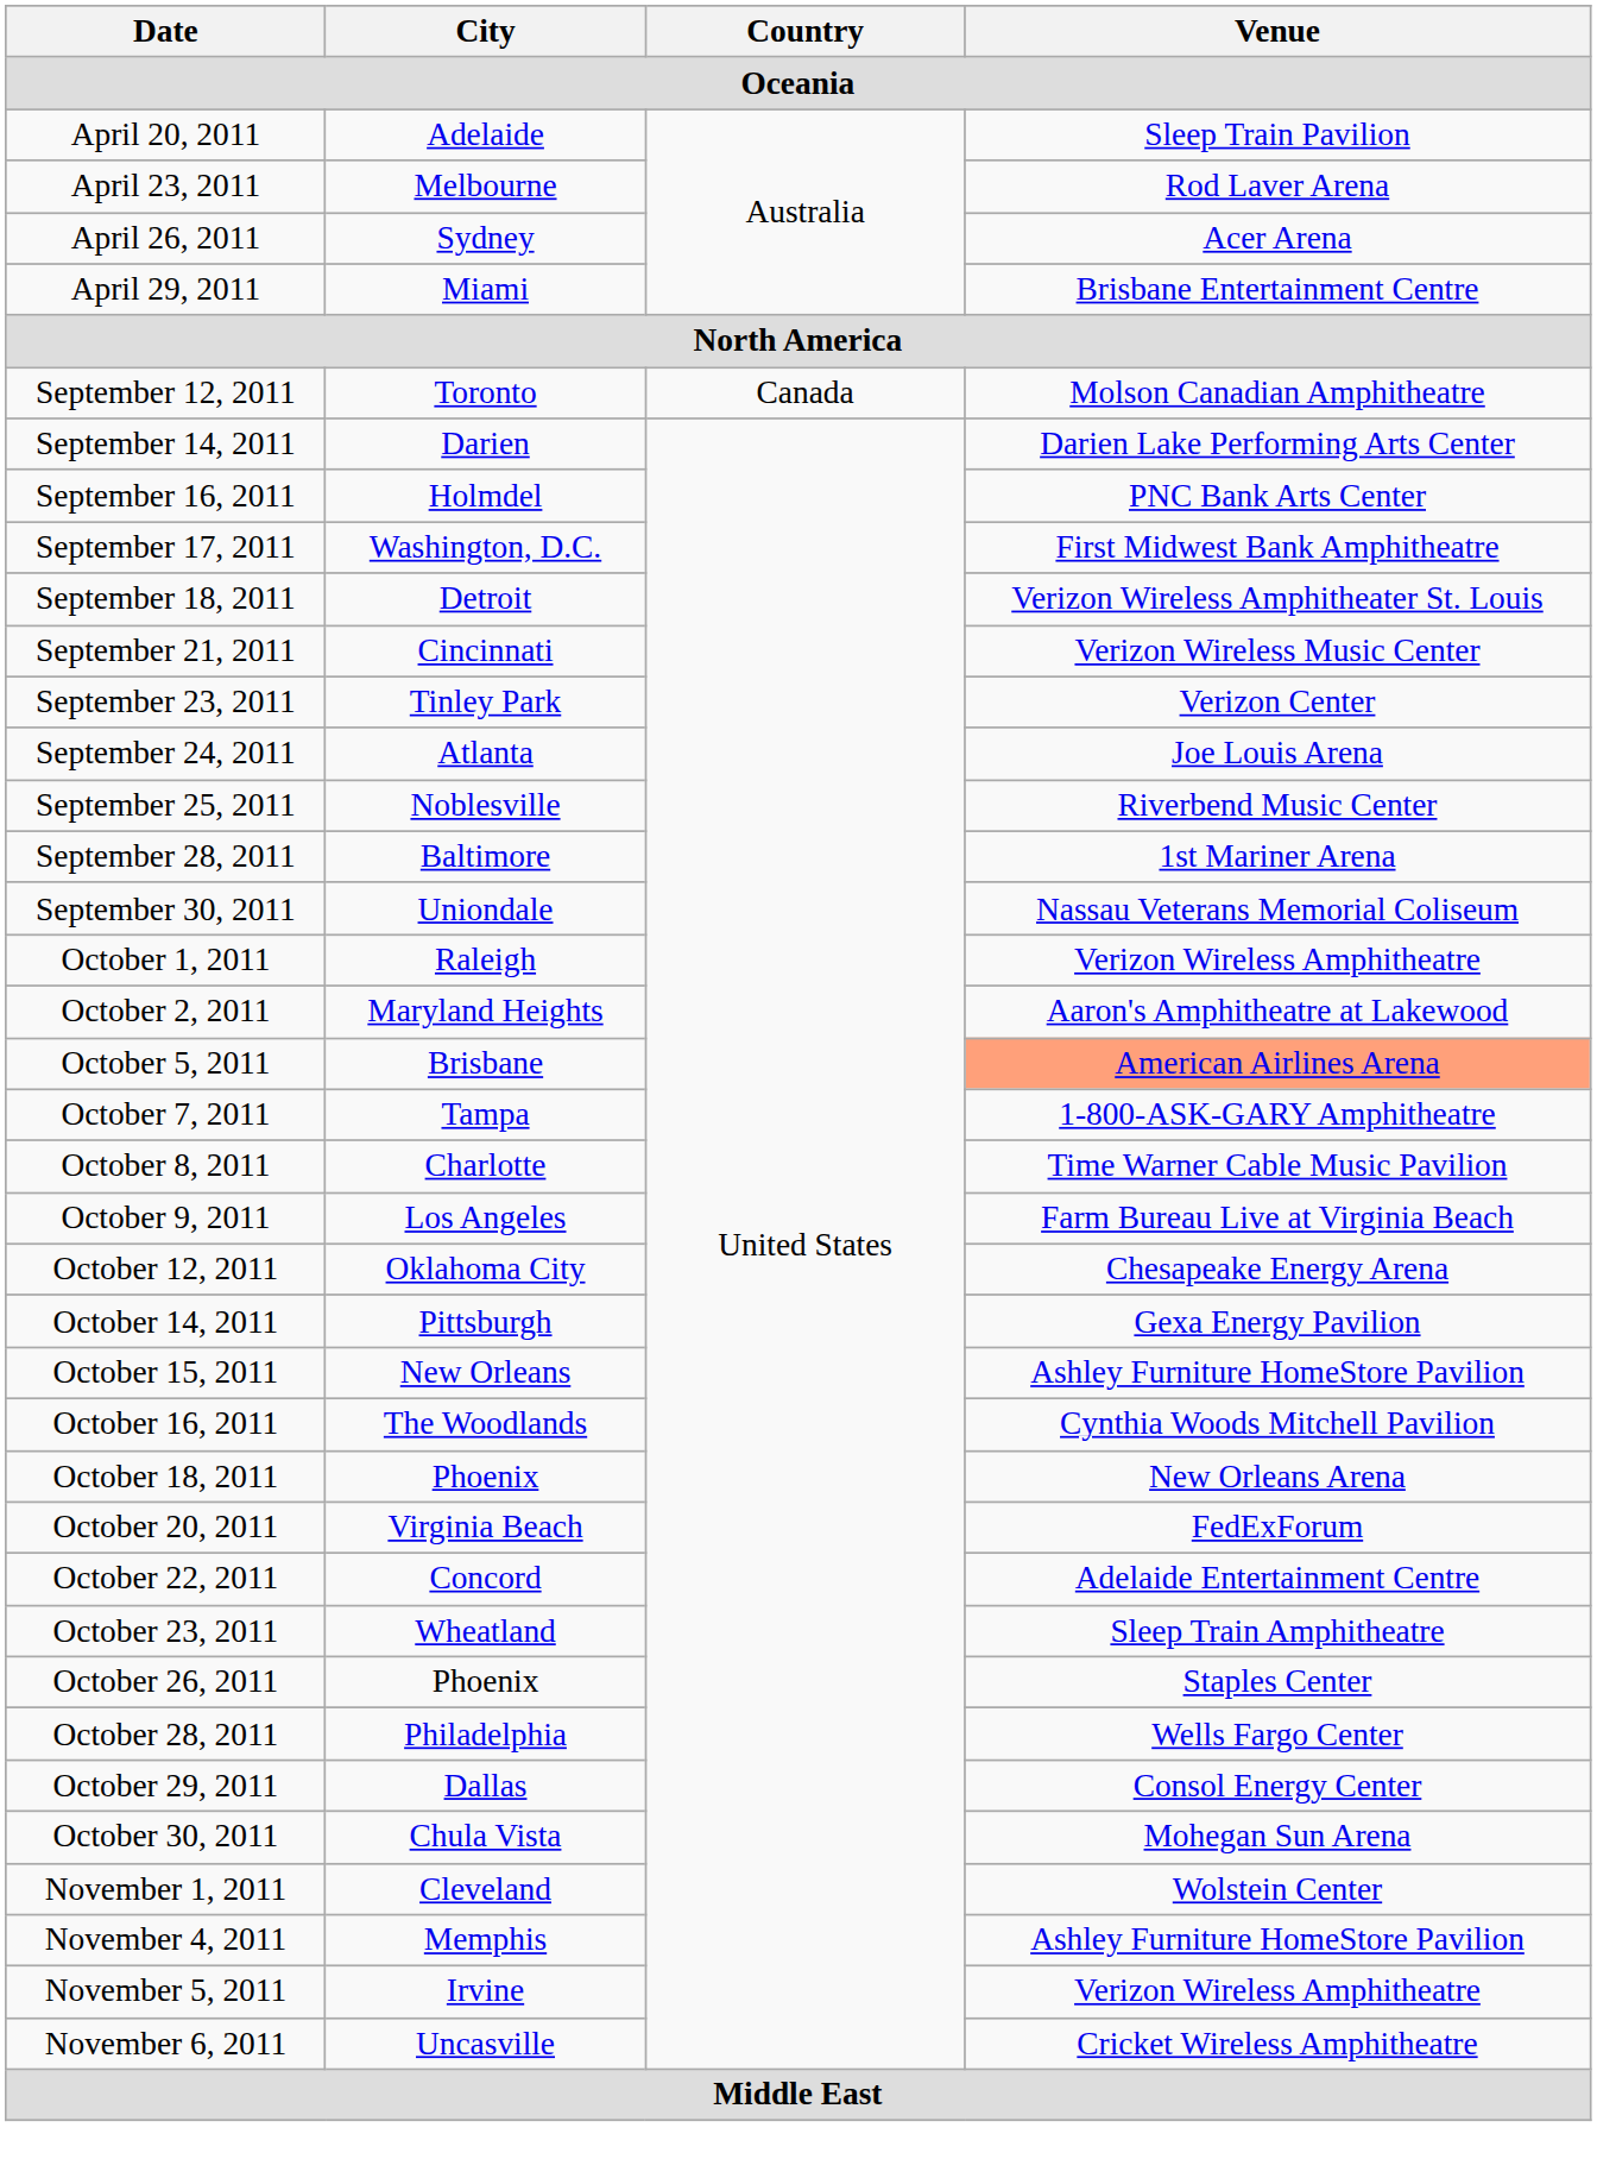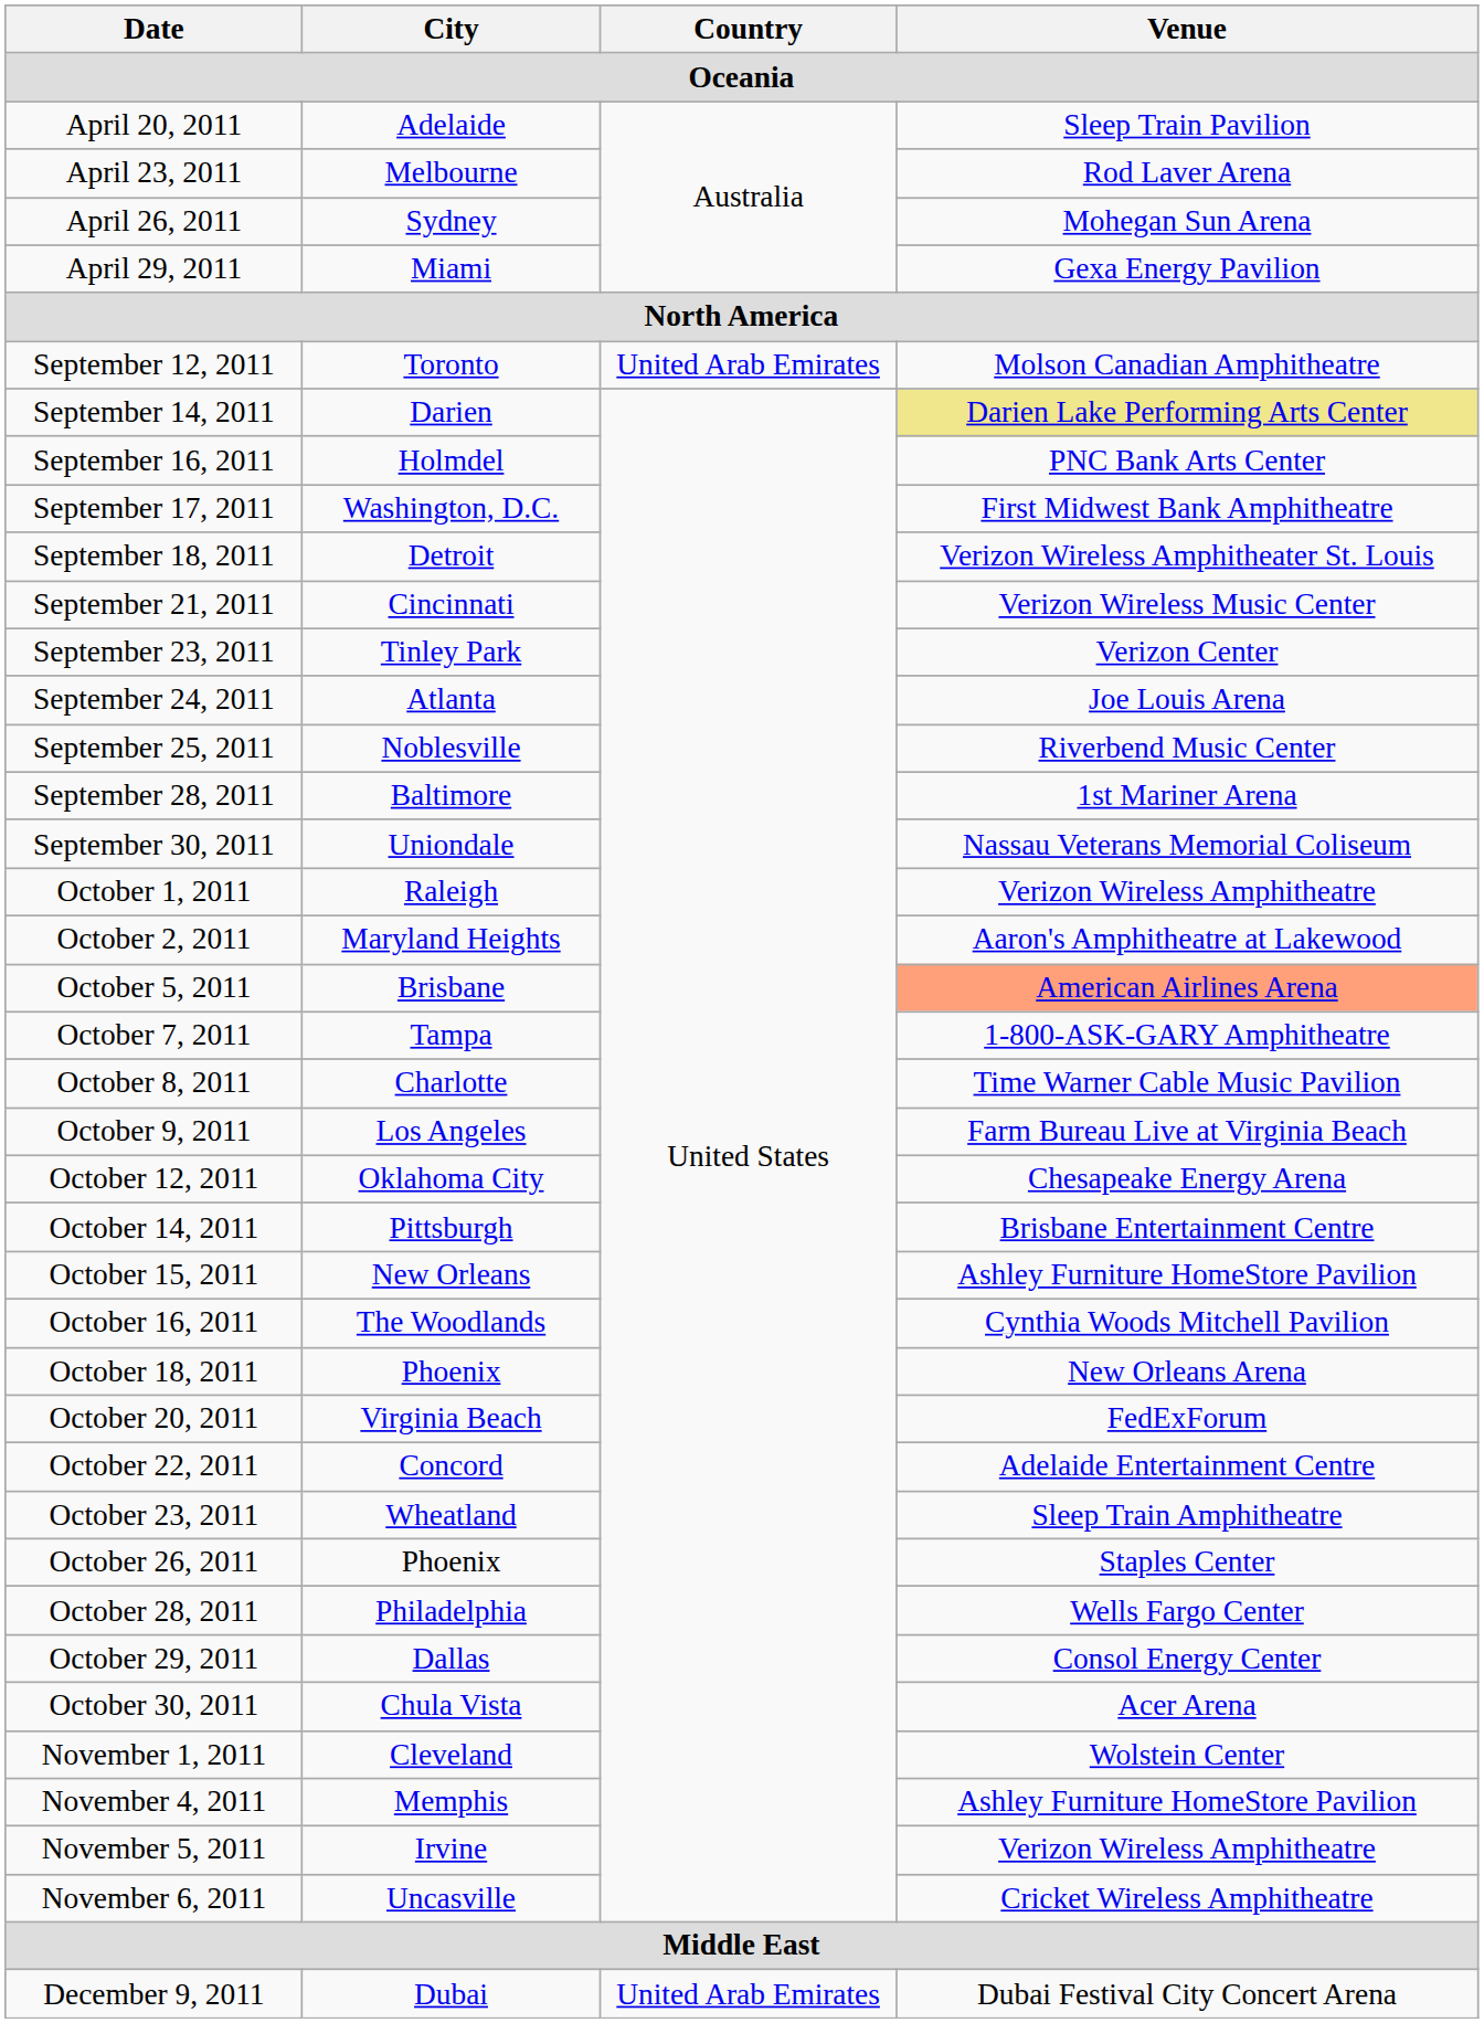 <table class="wikitable" style="text-align:center;">
 <tr>
 <th width="150">Date</th>
 <th width="150">City</th>
 <th width="150">Country</th>
 <th width="300">Venue</th>
 </tr>
 <tr bgcolor="#DDDDDD">
 <td colspan="4"><strong>Oceania</strong></td>
 </tr>
 <tr>
 <td>April 20, 2011</td>
 <td><a href='#'>Adelaide</a></td>
 <td rowspan="4">Australia</td>
 <td><a href='#'>Sleep Train Pavilion</a></td>
 </tr>
 <tr>
 <td>April 23, 2011</td>
 <td><a href='#'>Melbourne</a></td>
 <td><a href='#'>Rod Laver Arena</a></td>
 </tr>
 <tr>
 <td>April 26, 2011</td>
 <td><a href='#'>Sydney</a></td>
-<td><a href='#'>Acer Arena</a></td>
+<td><a href='#'>Mohegan Sun Arena</a></td>
 </tr>
 <tr>
 <td>April 29, 2011</td>
 <td><a href='#'>Miami</a></td>
-<td><a href='#'>Brisbane Entertainment Centre</a></td>
+<td><a href='#'>Gexa Energy Pavilion</a></td>
 </tr>
 <tr>
 <td colspan="4" style="background:#ddd;"><strong>North America</strong></td>
 </tr>
 <tr>
 <td>September 12, 2011</td>
 <td><a href='#'>Toronto</a></td>
-<td>Canada</td>
+<td><a href='#'>United Arab Emirates</a></td>
 <td><a href='#'>Molson Canadian Amphitheatre</a></td>
 </tr>
 <tr>
 <td>September 14, 2011</td>
 <td><a href='#'>Darien</a></td>
 <td rowspan="32">United States</td>
-<td><a href='#'>Darien Lake Performing Arts Center</a></td>
+<td style="background: khaki;"><a href='#'>Darien Lake Performing Arts Center</a></td>
 </tr>
 <tr>
 <td>September 16, 2011</td>
 <td><a href='#'>Holmdel</a></td>
 <td><a href='#'>PNC Bank Arts Center</a></td>
 </tr>
 <tr>
 <td>September 17, 2011</td>
 <td><a href='#'>Washington, D.C.</a></td>
 <td><a href='#'>First Midwest Bank Amphitheatre</a></td>
 </tr>
 <tr>
 <td>September 18, 2011</td>
 <td><a href='#'>Detroit</a></td>
 <td><a href='#'>Verizon Wireless Amphitheater St. Louis</a></td>
 </tr>
 <tr>
 <td>September 21, 2011</td>
 <td><a href='#'>Cincinnati</a></td>
 <td><a href='#'>Verizon Wireless Music Center</a></td>
 </tr>
 <tr>
 <td>September 23, 2011</td>
 <td><a href='#'>Tinley Park</a></td>
 <td><a href='#'>Verizon Center</a></td>
 </tr>
 <tr>
 <td>September 24, 2011</td>
 <td><a href='#'>Atlanta</a></td>
 <td><a href='#'>Joe Louis Arena</a></td>
 </tr>
 <tr>
 <td>September 25, 2011</td>
 <td><a href='#'>Noblesville</a></td>
 <td><a href='#'>Riverbend Music Center</a></td>
 </tr>
 <tr>
 <td>September 28, 2011</td>
 <td><a href='#'>Baltimore</a></td>
 <td><a href='#'>1st Mariner Arena</a></td>
 </tr>
 <tr>
 <td>September 30, 2011</td>
 <td><a href='#'>Uniondale</a></td>
 <td><a href='#'>Nassau Veterans Memorial Coliseum</a></td>
 </tr>
 <tr>
 <td>October 1, 2011</td>
 <td><a href='#'>Raleigh</a></td>
 <td><a href='#'>Verizon Wireless Amphitheatre</a></td>
 </tr>
 <tr>
 <td>October 2, 2011</td>
 <td><a href='#'>Maryland Heights</a></td>
 <td><a href='#'>Aaron's Amphitheatre at Lakewood</a></td>
 </tr>
 <tr>
 <td>October 5, 2011</td>
 <td><a href='#'>Brisbane</a></td>
 <td style="background: lightsalmon;"><a href='#'>American Airlines Arena</a></td>
 </tr>
 <tr>
 <td>October 7, 2011</td>
 <td><a href='#'>Tampa</a></td>
 <td><a href='#'>1-800-ASK-GARY Amphitheatre</a></td>
 </tr>
 <tr>
 <td>October 8, 2011</td>
 <td><a href='#'>Charlotte</a></td>
 <td><a href='#'>Time Warner Cable Music Pavilion</a></td>
 </tr>
 <tr>
 <td>October 9, 2011</td>
 <td><a href='#'>Los Angeles</a></td>
 <td><a href='#'>Farm Bureau Live at Virginia Beach</a></td>
 </tr>
 <tr>
 <td>October 12, 2011</td>
 <td><a href='#'>Oklahoma City</a></td>
 <td><a href='#'>Chesapeake Energy Arena</a></td>
 </tr>
 <tr>
 <td>October 14, 2011</td>
 <td><a href='#'>Pittsburgh</a></td>
-<td><a href='#'>Gexa Energy Pavilion</a></td>
+<td><a href='#'>Brisbane Entertainment Centre</a></td>
 </tr>
 <tr>
 <td>October 15, 2011</td>
 <td><a href='#'>New Orleans</a></td>
 <td><a href='#'>Ashley Furniture HomeStore Pavilion</a></td>
 </tr>
 <tr>
 <td>October 16, 2011</td>
 <td><a href='#'>The Woodlands</a></td>
 <td><a href='#'>Cynthia Woods Mitchell Pavilion</a></td>
 </tr>
 <tr>
 <td>October 18, 2011</td>
 <td><a href='#'>Phoenix</a></td>
 <td><a href='#'>New Orleans Arena</a></td>
 </tr>
 <tr>
 <td>October 20, 2011</td>
 <td><a href='#'>Virginia Beach</a></td>
 <td><a href='#'>FedExForum</a></td>
 </tr>
 <tr>
 <td>October 22, 2011</td>
 <td><a href='#'>Concord</a></td>
 <td><a href='#'>Adelaide Entertainment Centre</a></td>
 </tr>
 <tr>
 <td>October 23, 2011</td>
 <td><a href='#'>Wheatland</a></td>
 <td><a href='#'>Sleep Train Amphitheatre</a></td>
 </tr>
 <tr>
 <td>October 26, 2011</td>
 <td>Phoenix</td>
 <td><a href='#'>Staples Center</a></td>
 </tr>
 <tr>
 <td>October 28, 2011</td>
 <td><a href='#'>Philadelphia</a></td>
 <td><a href='#'>Wells Fargo Center</a></td>
 </tr>
 <tr>
 <td>October 29, 2011</td>
 <td><a href='#'>Dallas</a></td>
 <td><a href='#'>Consol Energy Center</a></td>
 </tr>
 <tr>
 <td>October 30, 2011</td>
 <td><a href='#'>Chula Vista</a></td>
-<td><a href='#'>Mohegan Sun Arena</a></td>
+<td><a href='#'>Acer Arena</a></td>
 </tr>
 <tr>
 <td>November 1, 2011</td>
 <td><a href='#'>Cleveland</a></td>
 <td><a href='#'>Wolstein Center</a></td>
 </tr>
 <tr>
 <td>November 4, 2011</td>
 <td><a href='#'>Memphis</a></td>
 <td><a href='#'>Ashley Furniture HomeStore Pavilion</a></td>
 </tr>
 <tr>
 <td>November 5, 2011</td>
 <td><a href='#'>Irvine</a></td>
 <td><a href='#'>Verizon Wireless Amphitheatre</a></td>
 </tr>
 <tr>
 <td>November 6, 2011</td>
 <td><a href='#'>Uncasville</a></td>
 <td><a href='#'>Cricket Wireless Amphitheatre</a></td>
 </tr>
 <tr>
 <td colspan="4" style="background:#ddd;"><strong>Middle East</strong></td>
 </tr>
+<tr>
+<td>December 9, 2011</td>
+<td><a href='#'>Dubai</a></td>
+<td><a href='#'>United Arab Emirates</a></td>
+<td>Dubai Festival City Concert Arena</td>
+</tr>
 </table>
